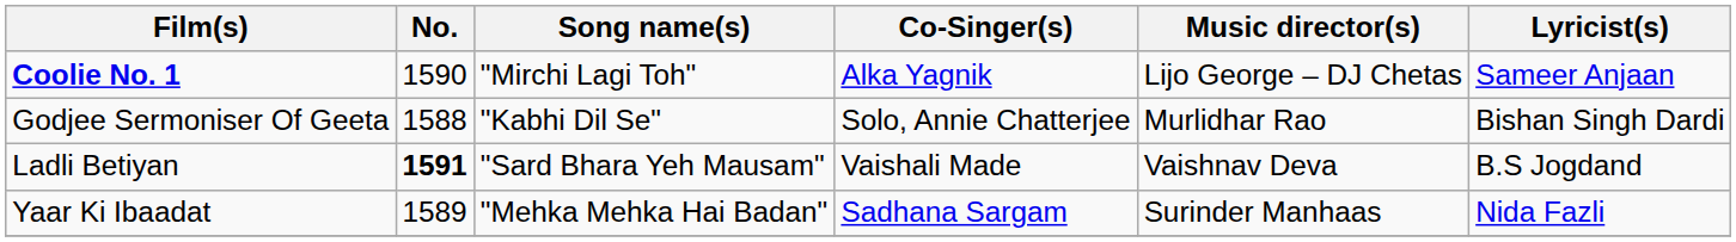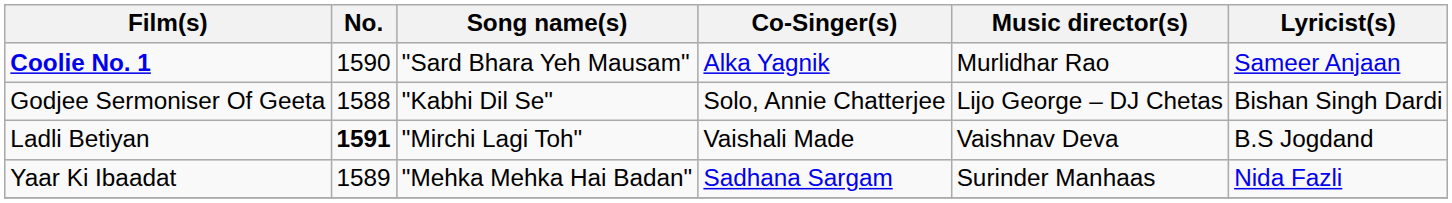 <table class="wikitable sortable">
 <tr>
 <th>Film(s)</th>
 <th>No.</th>
 <th>Song name(s)</th>
 <th>Co-Singer(s)</th>
 <th>Music director(s)</th>
 <th>Lyricist(s)</th>
 </tr>
 <tr>
 <td><a href='#'><strong>Coolie No. 1</strong></a></td>
 <td>1590</td>
-<td>"Mirchi Lagi Toh"</td>
+<td>"Sard Bhara Yeh Mausam"</td>
 <td><a href='#'>Alka Yagnik</a></td>
-<td>Lijo George – DJ Chetas</td>
+<td>Murlidhar Rao</td>
 <td><a href='#'>Sameer Anjaan</a></td>
 </tr>
 <tr>
 <td>Godjee Sermoniser Of Geeta</td>
 <td>1588</td>
 <td>"Kabhi Dil Se"</td>
 <td>Solo, Annie Chatterjee</td>
-<td>Murlidhar Rao</td>
+<td>Lijo George – DJ Chetas</td>
 <td>Bishan Singh Dardi</td>
 </tr>
 <tr>
 <td>Ladli Betiyan</td>
 <td><strong>1591</strong></td>
-<td>"Sard Bhara Yeh Mausam"</td>
+<td>"Mirchi Lagi Toh"</td>
 <td>Vaishali Made</td>
 <td>Vaishnav Deva</td>
 <td>B.S Jogdand</td>
 </tr>
 <tr>
 <td>Yaar Ki Ibaadat</td>
 <td>1589</td>
 <td>"Mehka Mehka Hai Badan"</td>
 <td><a href='#'>Sadhana Sargam</a></td>
 <td>Surinder Manhaas</td>
 <td><a href='#'>Nida Fazli</a></td>
 </tr>
 <tr>
 </tr>
 </table>
